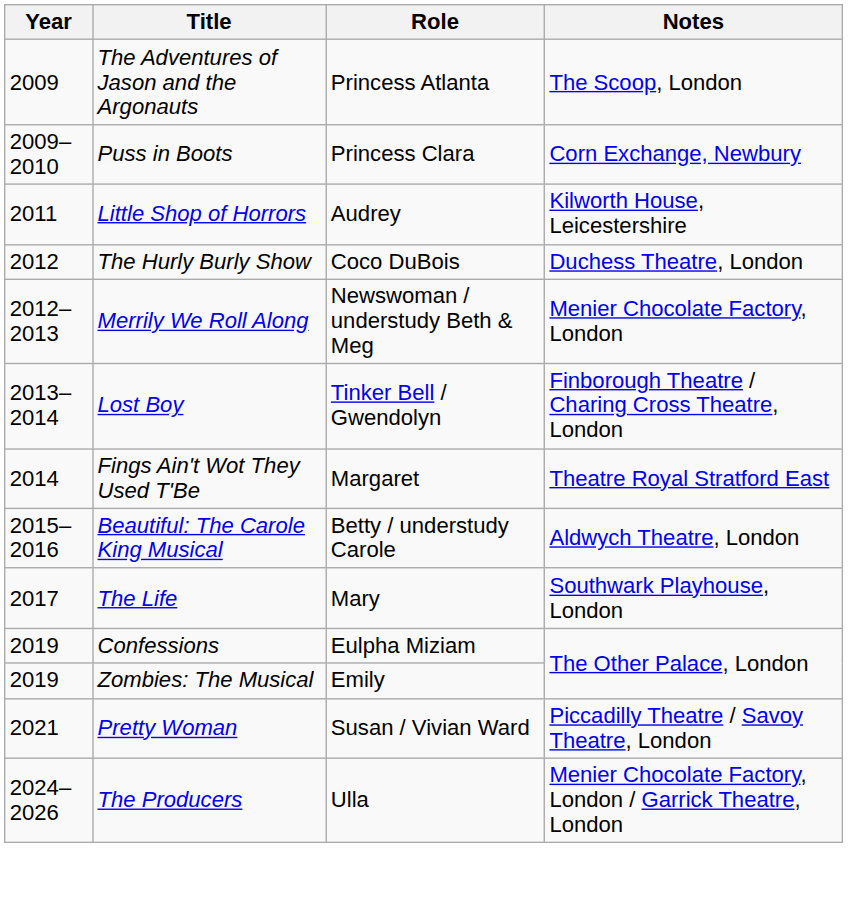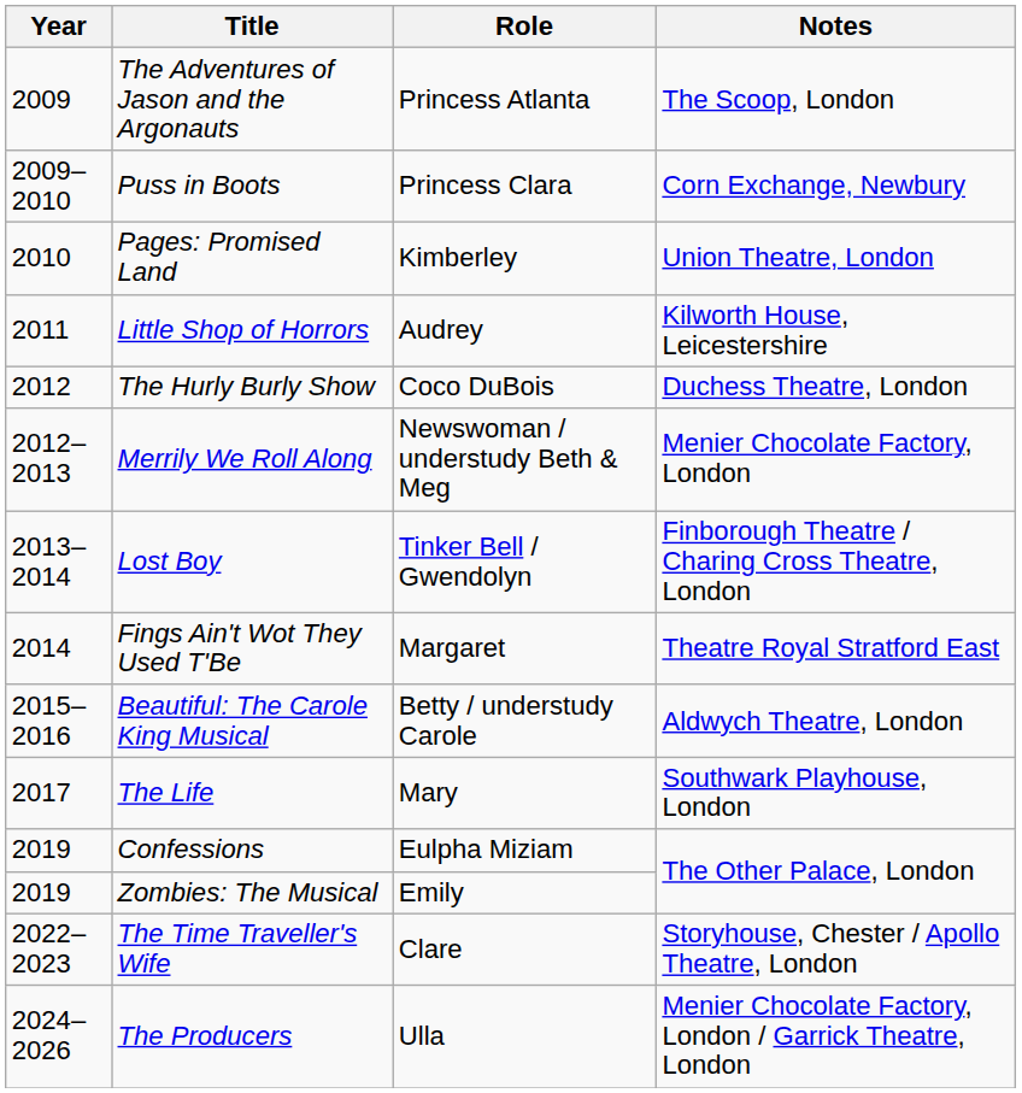 <table class="wikitable sortable">
 <tr>
 <th>Year</th>
 <th>Title</th>
 <th>Role</th>
 <th class="unsortable">Notes</th>
 </tr>
 <tr>
 <td>2009</td>
 <td><em>The Adventures of Jason and the Argonauts</em></td>
 <td>Princess Atlanta</td>
 <td><a href='#'>The Scoop</a>, London</td>
 </tr>
 <tr>
 <td>2009–2010</td>
 <td><em>Puss in Boots</em></td>
 <td>Princess Clara</td>
 <td><a href='#'>Corn Exchange, Newbury</a></td>
+</tr>
+<tr>
+<td>2010</td>
+<td><em>Pages: Promised Land</em></td>
+<td>Kimberley</td>
+<td><a href='#'>Union Theatre, London</a></td>
 </tr>
 <tr>
 <td>2011</td>
 <td><em><a href='#'>Little Shop of Horrors</a></em></td>
 <td>Audrey</td>
 <td><a href='#'>Kilworth House</a>, Leicestershire</td>
 </tr>
 <tr>
 <td>2012</td>
 <td><em>The Hurly Burly Show</em></td>
 <td>Coco DuBois</td>
 <td><a href='#'>Duchess Theatre</a>, London</td>
 </tr>
 <tr>
 <td>2012–2013</td>
 <td><em><a href='#'>Merrily We Roll Along</a></em></td>
 <td>Newswoman / understudy Beth & Meg</td>
 <td><a href='#'>Menier Chocolate Factory</a>, London</td>
 </tr>
 <tr>
 <td>2013–2014</td>
 <td><em><a href='#'>Lost Boy</a></em></td>
 <td><a href='#'>Tinker Bell</a> / Gwendolyn</td>
 <td><a href='#'>Finborough Theatre</a> / <a href='#'>Charing Cross Theatre</a>, London</td>
 </tr>
 <tr>
 <td>2014</td>
 <td><em>Fings Ain't Wot They Used T'Be</em></td>
 <td>Margaret</td>
 <td><a href='#'>Theatre Royal Stratford East</a></td>
 </tr>
 <tr>
 <td>2015–2016</td>
 <td><em><a href='#'>Beautiful: The Carole King Musical</a></em></td>
 <td>Betty / understudy Carole</td>
 <td><a href='#'>Aldwych Theatre</a>, London</td>
 </tr>
 <tr>
 <td>2017</td>
 <td><em><a href='#'>The Life</a></em></td>
 <td>Mary</td>
 <td><a href='#'>Southwark Playhouse</a>, London</td>
 </tr>
 <tr>
 <td>2019</td>
 <td><em>Confessions</em></td>
 <td>Eulpha Miziam</td>
 <td rowspan="2"><a href='#'>The Other Palace</a>, London</td>
 </tr>
 <tr>
 <td>2019</td>
 <td><em>Zombies: The Musical</em></td>
 <td>Emily</td>
 </tr>
 <tr>
-<td>2021</td>
-<td><em><a href='#'>Pretty Woman</a></em></td>
-<td>Susan / Vivian Ward</td>
-<td><a href='#'>Piccadilly Theatre</a> / <a href='#'>Savoy Theatre</a>, London</td>
+<td>2022–2023</td>
+<td><em><a href='#'>The Time Traveller's Wife</a></em></td>
+<td>Clare</td>
+<td><a href='#'>Storyhouse</a>, Chester / <a href='#'>Apollo Theatre</a>, London</td>
 </tr>
 <tr>
 <td>2024–2026</td>
 <td><em><a href='#'>The Producers</a></em></td>
 <td>Ulla</td>
 <td><a href='#'>Menier Chocolate Factory</a>, London / <a href='#'>Garrick Theatre</a>, London</td>
 </tr>
 </table>
